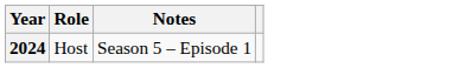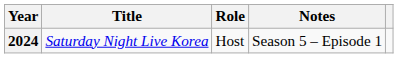 <table class="wikitable plainrowheaders sortable">
 <tr>
 <th scope="col">Year</th>
+<th scope="col">Title</th>
 <th scope="col">Role</th>
 <th scope="col">Notes</th>
 <th scope="col" class="unsortable"></th>
 </tr>
 <tr>
 <th scope="row">2024</th>
+<td><em><a href='#'>Saturday Night Live Korea</a></em></td>
 <td>Host</td>
 <td>Season 5 – Episode 1</td>
 <td style="text-align:center"></td>
 </tr>
 </table>
